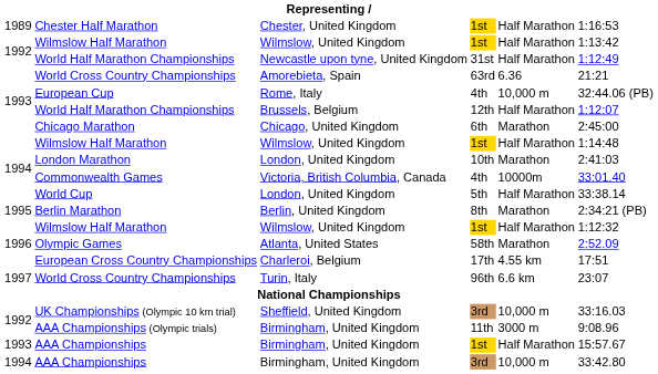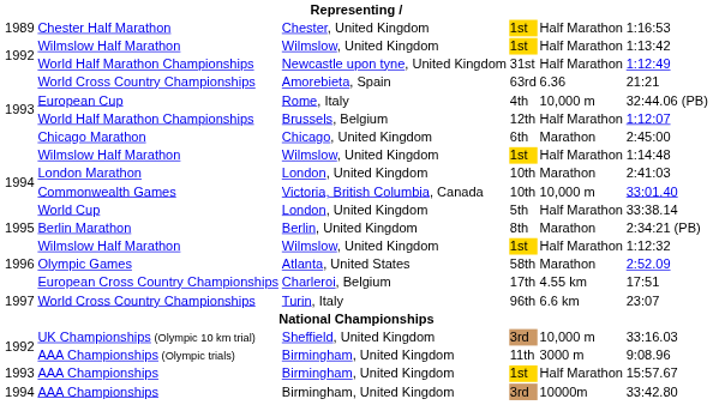 <table>
 <tr>
 <th colspan="6">Representing  / </th>
 </tr>
 <tr>
 <td>1989</td>
 <td><a href='#'>Chester Half Marathon</a></td>
 <td><a href='#'>Chester</a>, United Kingdom</td>
 <td bgcolor="gold">1st</td>
 <td>Half Marathon</td>
 <td>1:16:53</td>
 </tr>
 <tr>
 <td rowspan=2>1992</td>
 <td><a href='#'>Wilmslow Half Marathon</a></td>
 <td><a href='#'>Wilmslow</a>, United Kingdom</td>
 <td bgcolor="gold">1st</td>
 <td>Half Marathon</td>
 <td>1:13:42</td>
 </tr>
 <tr>
 <td><a href='#'>World Half Marathon Championships</a></td>
 <td><a href='#'>Newcastle upon tyne</a>, United Kingdom</td>
 <td>31st</td>
 <td>Half Marathon</td>
 <td><a href='#'>1:12:49</a></td>
 </tr>
 <tr>
 <td rowspan=4>1993</td>
 <td><a href='#'>World Cross Country Championships</a></td>
 <td><a href='#'>Amorebieta</a>, Spain</td>
 <td>63rd</td>
 <td>6.36</td>
 <td>21:21</td>
 </tr>
 <tr>
 <td><a href='#'>European Cup</a></td>
 <td><a href='#'>Rome</a>, Italy</td>
 <td>4th</td>
 <td>10,000 m</td>
 <td>32:44.06 (PB)</td>
 </tr>
 <tr>
 <td><a href='#'>World Half Marathon Championships</a></td>
 <td><a href='#'>Brussels</a>, Belgium</td>
 <td>12th</td>
 <td>Half Marathon</td>
 <td><a href='#'>1:12:07</a></td>
 </tr>
 <tr>
 <td><a href='#'>Chicago Marathon</a></td>
 <td><a href='#'>Chicago</a>, United Kingdom</td>
 <td>6th</td>
 <td>Marathon</td>
 <td>2:45:00</td>
 </tr>
 <tr>
 <td rowspan=4>1994</td>
 <td><a href='#'>Wilmslow Half Marathon</a></td>
 <td><a href='#'>Wilmslow</a>, United Kingdom</td>
 <td bgcolor="gold">1st</td>
 <td>Half Marathon</td>
 <td>1:14:48</td>
 </tr>
 <tr>
 <td><a href='#'>London Marathon</a></td>
 <td><a href='#'>London</a>, United Kingdom</td>
 <td>10th</td>
 <td>Marathon</td>
 <td>2:41:03</td>
 </tr>
 <tr>
 <td><a href='#'>Commonwealth Games</a></td>
 <td><a href='#'>Victoria, British Columbia</a>, Canada</td>
-<td>4th</td>
-<td>10000m</td>
+<td>10th</td>
+<td>10,000 m</td>
 <td><a href='#'>33:01.40</a></td>
 </tr>
 <tr>
 <td><a href='#'>World Cup</a></td>
 <td><a href='#'>London</a>, United Kingdom</td>
 <td>5th</td>
 <td>Half Marathon</td>
 <td>33:38.14</td>
 </tr>
 <tr>
 <td>1995</td>
 <td><a href='#'>Berlin Marathon</a></td>
 <td><a href='#'>Berlin</a>, United Kingdom</td>
 <td>8th</td>
 <td>Marathon</td>
 <td>2:34:21 (PB)</td>
 </tr>
 <tr>
 <td rowspan=3>1996</td>
 <td><a href='#'>Wilmslow Half Marathon</a></td>
 <td><a href='#'>Wilmslow</a>, United Kingdom</td>
 <td bgcolor="gold">1st</td>
 <td>Half Marathon</td>
 <td>1:12:32</td>
 </tr>
 <tr>
 <td><a href='#'>Olympic Games</a></td>
 <td><a href='#'>Atlanta</a>, United States</td>
 <td>58th</td>
 <td>Marathon</td>
 <td><a href='#'>2:52.09</a></td>
 </tr>
 <tr>
 <td><a href='#'>European Cross Country Championships</a></td>
 <td><a href='#'>Charleroi</a>, Belgium</td>
 <td>17th</td>
 <td>4.55 km</td>
 <td>17:51</td>
 </tr>
 <tr>
 <td>1997</td>
 <td><a href='#'>World Cross Country Championships</a></td>
 <td><a href='#'>Turin</a>, Italy</td>
 <td>96th</td>
 <td>6.6 km</td>
 <td>23:07</td>
 </tr>
 <tr>
 <th colspan=6><strong>National Championships</strong></th>
 </tr>
 <tr>
 <td rowspan=2>1992</td>
 <td><a href='#'>UK Championships</a><small> (Olympic 10 km trial)</small></td>
 <td><a href='#'>Sheffield</a>, United Kingdom</td>
 <td bgcolor=cc9966>3rd</td>
 <td>10,000 m</td>
 <td>33:16.03</td>
 </tr>
 <tr>
 <td><a href='#'>AAA Championships</a><small> (Olympic trials)</small></td>
 <td><a href='#'>Birmingham</a>, United Kingdom</td>
 <td>11th</td>
 <td>3000 m</td>
 <td>9:08.96</td>
 </tr>
 <tr>
 <td>1993</td>
 <td><a href='#'>AAA Championships</a></td>
 <td><a href='#'>Birmingham</a>, United Kingdom</td>
 <td bgcolor=gold>1st</td>
 <td>Half Marathon</td>
 <td>15:57.67</td>
 </tr>
 <tr>
 <td>1994</td>
 <td><a href='#'>AAA Championships</a></td>
 <td>Birmingham, United Kingdom</td>
 <td bgcolor=cc9966>3rd</td>
-<td>10,000 m</td>
+<td>10000m</td>
 <td>33:42.80</td>
 </tr>
 </table>
